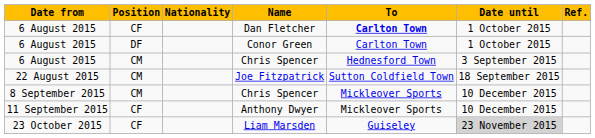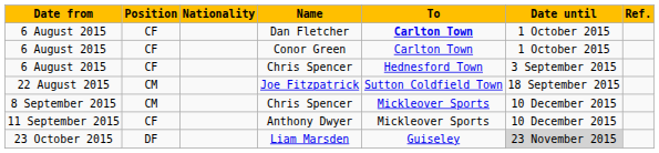 <table class="wikitable" style="text-align:center;">
 <tr>
 <th style="background:#FFBF00; color:#000000;">Date from</th>
 <th style="background:#FFBF00; color:#000000;">Position</th>
 <th style="background:#FFBF00; color:#000000;">Nationality</th>
 <th style="background:#FFBF00; color:#000000;">Name</th>
 <th style="background:#FFBF00; color:#000000;">To</th>
 <th style="background:#FFBF00; color:#000000;">Date until</th>
 <th style="background:#FFBF00; color:#000000;">Ref.</th>
 </tr>
 <tr>
 <td>6 August 2015</td>
 <td>CF</td>
 <td></td>
 <td>Dan Fletcher</td>
 <td><strong><a href='#'>Carlton Town</a></strong></td>
 <td>1 October 2015</td>
 <td></td>
 </tr>
 <tr>
 <td>6 August 2015</td>
-<td>DF</td>
+<td>CF</td>
 <td></td>
 <td>Conor Green</td>
 <td><a href='#'>Carlton Town</a></td>
 <td>1 October 2015</td>
 <td></td>
 </tr>
 <tr>
 <td>6 August 2015</td>
-<td>CM</td>
+<td>CF</td>
 <td></td>
 <td>Chris Spencer</td>
 <td><a href='#'>Hednesford Town</a></td>
 <td>3 September 2015</td>
 <td></td>
 </tr>
 <tr>
 <td>22 August 2015</td>
 <td>CM</td>
 <td></td>
 <td><a href='#'>Joe Fitzpatrick</a></td>
 <td><a href='#'>Sutton Coldfield Town</a></td>
 <td>18 September 2015</td>
 <td></td>
 </tr>
 <tr>
 <td>8 September 2015</td>
 <td>CM</td>
 <td></td>
 <td>Chris Spencer</td>
 <td><a href='#'>Mickleover Sports</a></td>
 <td>10 December 2015</td>
 <td></td>
 </tr>
 <tr>
 <td>11 September 2015</td>
 <td>CF</td>
 <td></td>
 <td>Anthony Dwyer</td>
 <td>Mickleover Sports</td>
 <td>10 December 2015</td>
 <td></td>
 </tr>
 <tr>
 <td>23 October 2015</td>
-<td>CF</td>
+<td>DF</td>
 <td></td>
 <td><a href='#'>Liam Marsden</a></td>
 <td><a href='#'>Guiseley</a></td>
 <td style="background: lightgrey;">23 November 2015</td>
 <td></td>
 </tr>
 </table>
